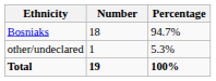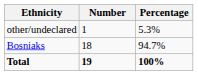 <table class="wikitable">
 <tr>
 <th width="100px">Ethnicity</th>
 <th width="80px">Number</th>
 <th width="80px">Percentage</th>
 </tr>
 <tr>
+<td>other/undeclared</td>
+<td>1</td>
+<td>5.3%</td>
+</tr>
+<tr>
 <td><a href='#'>Bosniaks</a></td>
 <td>18</td>
 <td>94.7%</td>
-</tr>
-<tr>
-<td>other/undeclared</td>
-<td>1</td>
-<td>5.3%</td>
 </tr>
 <tr>
 <td><strong>Total</strong></td>
 <td><strong>19</strong></td>
 <td><strong>100%</strong></td>
 </tr>
 </table>
